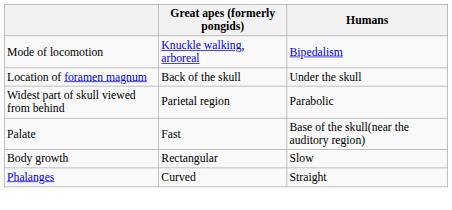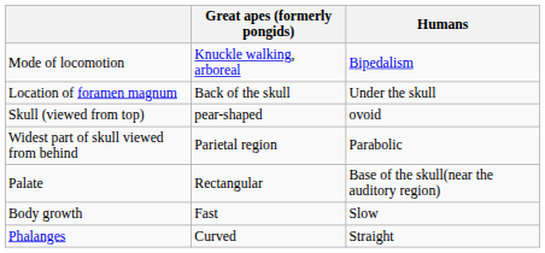 <table class="wikitable">
 <tr>
 <th></th>
 <th>Great apes (formerly pongids)</th>
 <th>Humans</th>
 </tr>
 <tr>
 <td>Mode of locomotion</td>
 <td><a href='#'>Knuckle walking</a>, <a href='#'>arboreal</a></td>
 <td><a href='#'>Bipedalism</a></td>
 </tr>
 <tr>
 <td>Location of <a href='#'>foramen magnum</a></td>
 <td>Back of the skull</td>
 <td>Under the skull</td>
 </tr>
 <tr>
+<td>Skull (viewed from top)</td>
+<td>pear-shaped</td>
+<td>ovoid</td>
+</tr>
+<tr>
 <td>Widest part of skull viewed from behind</td>
 <td>Parietal region</td>
 <td>Parabolic</td>
 </tr>
 <tr>
 <td>Palate</td>
-<td>Fast</td>
+<td>Rectangular</td>
 <td>Base of the skull(near the auditory region)</td>
 </tr>
 <tr>
 <td>Body growth</td>
-<td>Rectangular</td>
+<td>Fast</td>
 <td>Slow</td>
 </tr>
 <tr>
 <td><a href='#'>Phalanges</a></td>
 <td>Curved</td>
 <td>Straight</td>
 </tr>
 </table>
